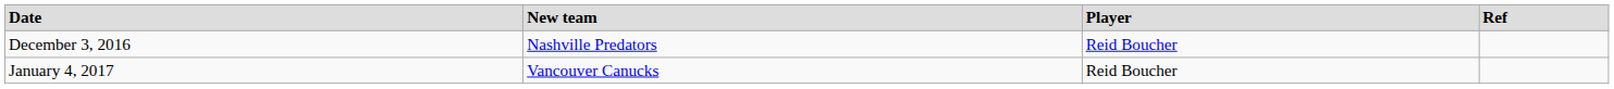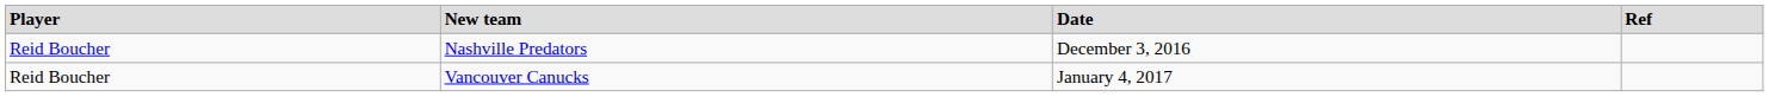 <table class="wikitable" width=98%>
 <tr style="background:#ddd;">
+<td><strong>Player</strong></td>
+<td><strong>New team</strong></td>
 <td><strong>Date</strong></td>
-<td><strong>New team</strong></td>
-<td><strong>Player</strong></td>
 <td><strong>Ref</strong></td>
 </tr>
 <tr>
+<td><a href='#'>Reid Boucher</a></td>
+<td><a href='#'>Nashville Predators</a></td>
 <td>December 3, 2016</td>
-<td><a href='#'>Nashville Predators</a></td>
-<td><a href='#'>Reid Boucher</a></td>
 <td></td>
 </tr>
 <tr>
+<td>Reid Boucher</td>
+<td><a href='#'>Vancouver Canucks</a></td>
 <td>January 4, 2017</td>
-<td><a href='#'>Vancouver Canucks</a></td>
-<td>Reid Boucher</td>
 <td></td>
 </tr>
 </table>
